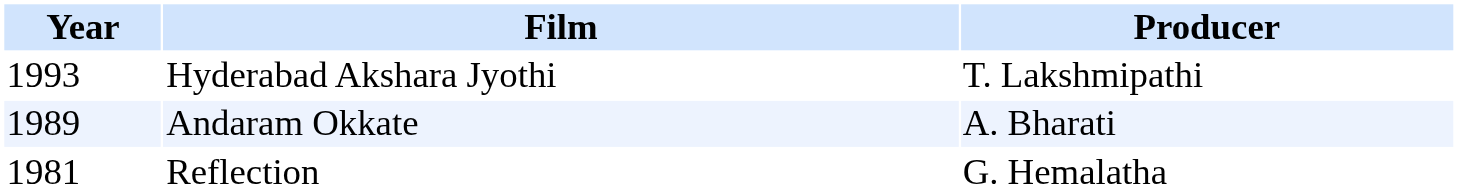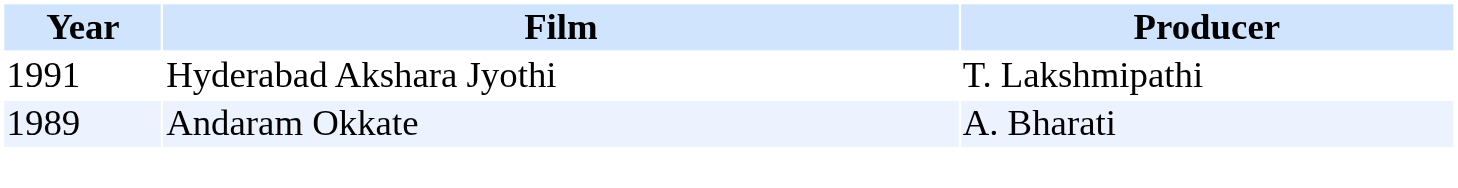 <table cellspacing="1" cellpadding="1" border="0" width="50%">
 <tr bgcolor="#d1e4fd">
 <th>Year</th>
 <th>Film</th>
 <th>Producer</th>
 </tr>
 <tr>
-<td>1993</td>
+<td>1991</td>
 <td>Hyderabad Akshara Jyothi</td>
 <td>T. Lakshmipathi</td>
 </tr>
 <tr bgcolor=#edf3fe>
 <td>1989</td>
 <td>Andaram Okkate</td>
 <td>A. Bharati</td>
 </tr>
 <tr>
-<td>1981</td>
-<td>Reflection</td>
-<td>G. Hemalatha</td>
-</tr>
-<tr>
 </tr>
 </table>
